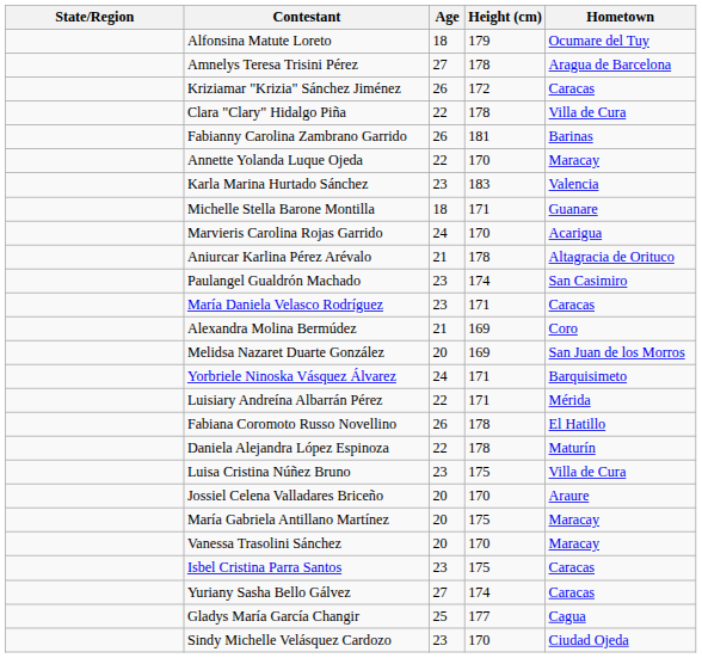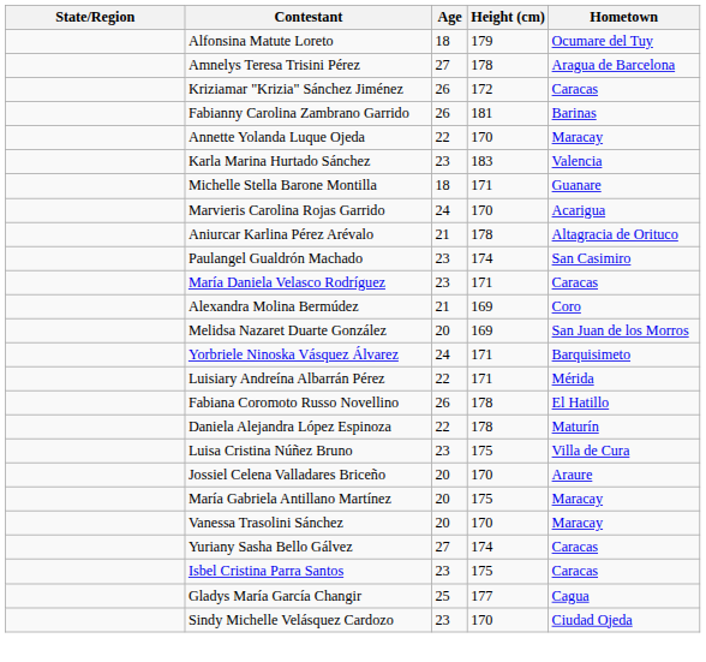 <table class="wikitable sortable" style="font-size:95%;">
 <tr>
 <th width="180">State/Region</th>
 <th width="250">Contestant</th>
 <th width="30">Age</th>
 <th>Height (cm)</th>
 <th width="150">Hometown</th>
 </tr>
 <tr>
 <td></td>
 <td>Alfonsina Matute Loreto</td>
 <td>18</td>
 <td>179</td>
 <td><a href='#'>Ocumare del Tuy</a></td>
 </tr>
 <tr>
 <td></td>
 <td>Amnelys Teresa Trisini Pérez</td>
 <td>27</td>
 <td>178</td>
 <td><a href='#'>Aragua de Barcelona</a></td>
 </tr>
 <tr>
 <td></td>
 <td>Kriziamar "Krizia" Sánchez Jiménez</td>
 <td>26</td>
 <td>172</td>
 <td><a href='#'>Caracas</a></td>
-</tr>
-<tr>
-<td></td>
-<td>Clara "Clary" Hidalgo Piña</td>
-<td>22</td>
-<td>178</td>
-<td><a href='#'>Villa de Cura</a></td>
 </tr>
 <tr>
 <td></td>
 <td>Fabianny Carolina Zambrano Garrido</td>
 <td>26</td>
 <td>181</td>
 <td><a href='#'>Barinas</a></td>
 </tr>
 <tr>
 <td></td>
 <td>Annette Yolanda Luque Ojeda</td>
 <td>22</td>
 <td>170</td>
 <td><a href='#'>Maracay</a></td>
 </tr>
 <tr>
 <td></td>
 <td>Karla Marina Hurtado Sánchez</td>
 <td>23</td>
 <td>183</td>
 <td><a href='#'>Valencia</a></td>
 </tr>
 <tr>
 <td></td>
 <td>Michelle Stella Barone Montilla</td>
 <td>18</td>
 <td>171</td>
 <td><a href='#'>Guanare</a></td>
 </tr>
 <tr>
 <td></td>
 <td>Marvieris Carolina Rojas Garrido</td>
 <td>24</td>
 <td>170</td>
 <td><a href='#'>Acarigua</a></td>
 </tr>
 <tr>
 <td></td>
 <td>Aniurcar Karlina Pérez Arévalo</td>
 <td>21</td>
 <td>178</td>
 <td><a href='#'>Altagracia de Orituco</a></td>
 </tr>
 <tr>
 <td></td>
 <td>Paulangel Gualdrón Machado</td>
 <td>23</td>
 <td>174</td>
 <td><a href='#'>San Casimiro</a></td>
 </tr>
 <tr>
 <td></td>
 <td><a href='#'>María Daniela Velasco Rodríguez</a></td>
 <td>23</td>
 <td>171</td>
 <td><a href='#'>Caracas</a></td>
 </tr>
 <tr>
 <td></td>
 <td>Alexandra Molina Bermúdez</td>
 <td>21</td>
 <td>169</td>
 <td><a href='#'>Coro</a></td>
 </tr>
 <tr>
 <td></td>
 <td>Melidsa Nazaret Duarte González</td>
 <td>20</td>
 <td>169</td>
 <td><a href='#'>San Juan de los Morros</a></td>
 </tr>
 <tr>
 <td></td>
 <td><a href='#'>Yorbriele Ninoska Vásquez Álvarez</a></td>
 <td>24</td>
 <td>171</td>
 <td><a href='#'>Barquisimeto</a></td>
 </tr>
 <tr>
 <td></td>
 <td>Luisiary Andreína Albarrán Pérez</td>
 <td>22</td>
 <td>171</td>
 <td><a href='#'>Mérida</a></td>
 </tr>
 <tr>
 <td></td>
 <td>Fabiana Coromoto Russo Novellino</td>
 <td>26</td>
 <td>178</td>
 <td><a href='#'>El Hatillo</a></td>
 </tr>
 <tr>
 <td></td>
 <td>Daniela Alejandra López Espinoza</td>
 <td>22</td>
 <td>178</td>
 <td><a href='#'>Maturín</a></td>
 </tr>
 <tr>
 <td></td>
 <td>Luisa Cristina Núñez Bruno</td>
 <td>23</td>
 <td>175</td>
 <td><a href='#'>Villa de Cura</a></td>
 </tr>
 <tr>
 <td></td>
 <td>Jossiel Celena Valladares Briceño</td>
 <td>20</td>
 <td>170</td>
 <td><a href='#'>Araure</a></td>
 </tr>
 <tr>
 <td></td>
 <td>María Gabriela Antillano Martínez</td>
 <td>20</td>
 <td>175</td>
 <td><a href='#'>Maracay</a></td>
 </tr>
 <tr>
 <td></td>
 <td>Vanessa Trasolini Sánchez</td>
 <td>20</td>
 <td>170</td>
 <td><a href='#'>Maracay</a></td>
 </tr>
 <tr>
 <td></td>
-<td><a href='#'>Isbel Cristina Parra Santos</a></td>
-<td>23</td>
-<td>175</td>
+<td>Yuriany Sasha Bello Gálvez</td>
+<td>27</td>
+<td>174</td>
 <td><a href='#'>Caracas</a></td>
 </tr>
 <tr>
 <td></td>
-<td>Yuriany Sasha Bello Gálvez</td>
-<td>27</td>
-<td>174</td>
+<td><a href='#'>Isbel Cristina Parra Santos</a></td>
+<td>23</td>
+<td>175</td>
 <td><a href='#'>Caracas</a></td>
 </tr>
 <tr>
 <td></td>
 <td>Gladys María García Changir</td>
 <td>25</td>
 <td>177</td>
 <td><a href='#'>Cagua</a></td>
 </tr>
 <tr>
 <td></td>
 <td>Sindy Michelle Velásquez Cardozo</td>
 <td>23</td>
 <td>170</td>
 <td><a href='#'>Ciudad Ojeda</a></td>
 </tr>
 </table>
